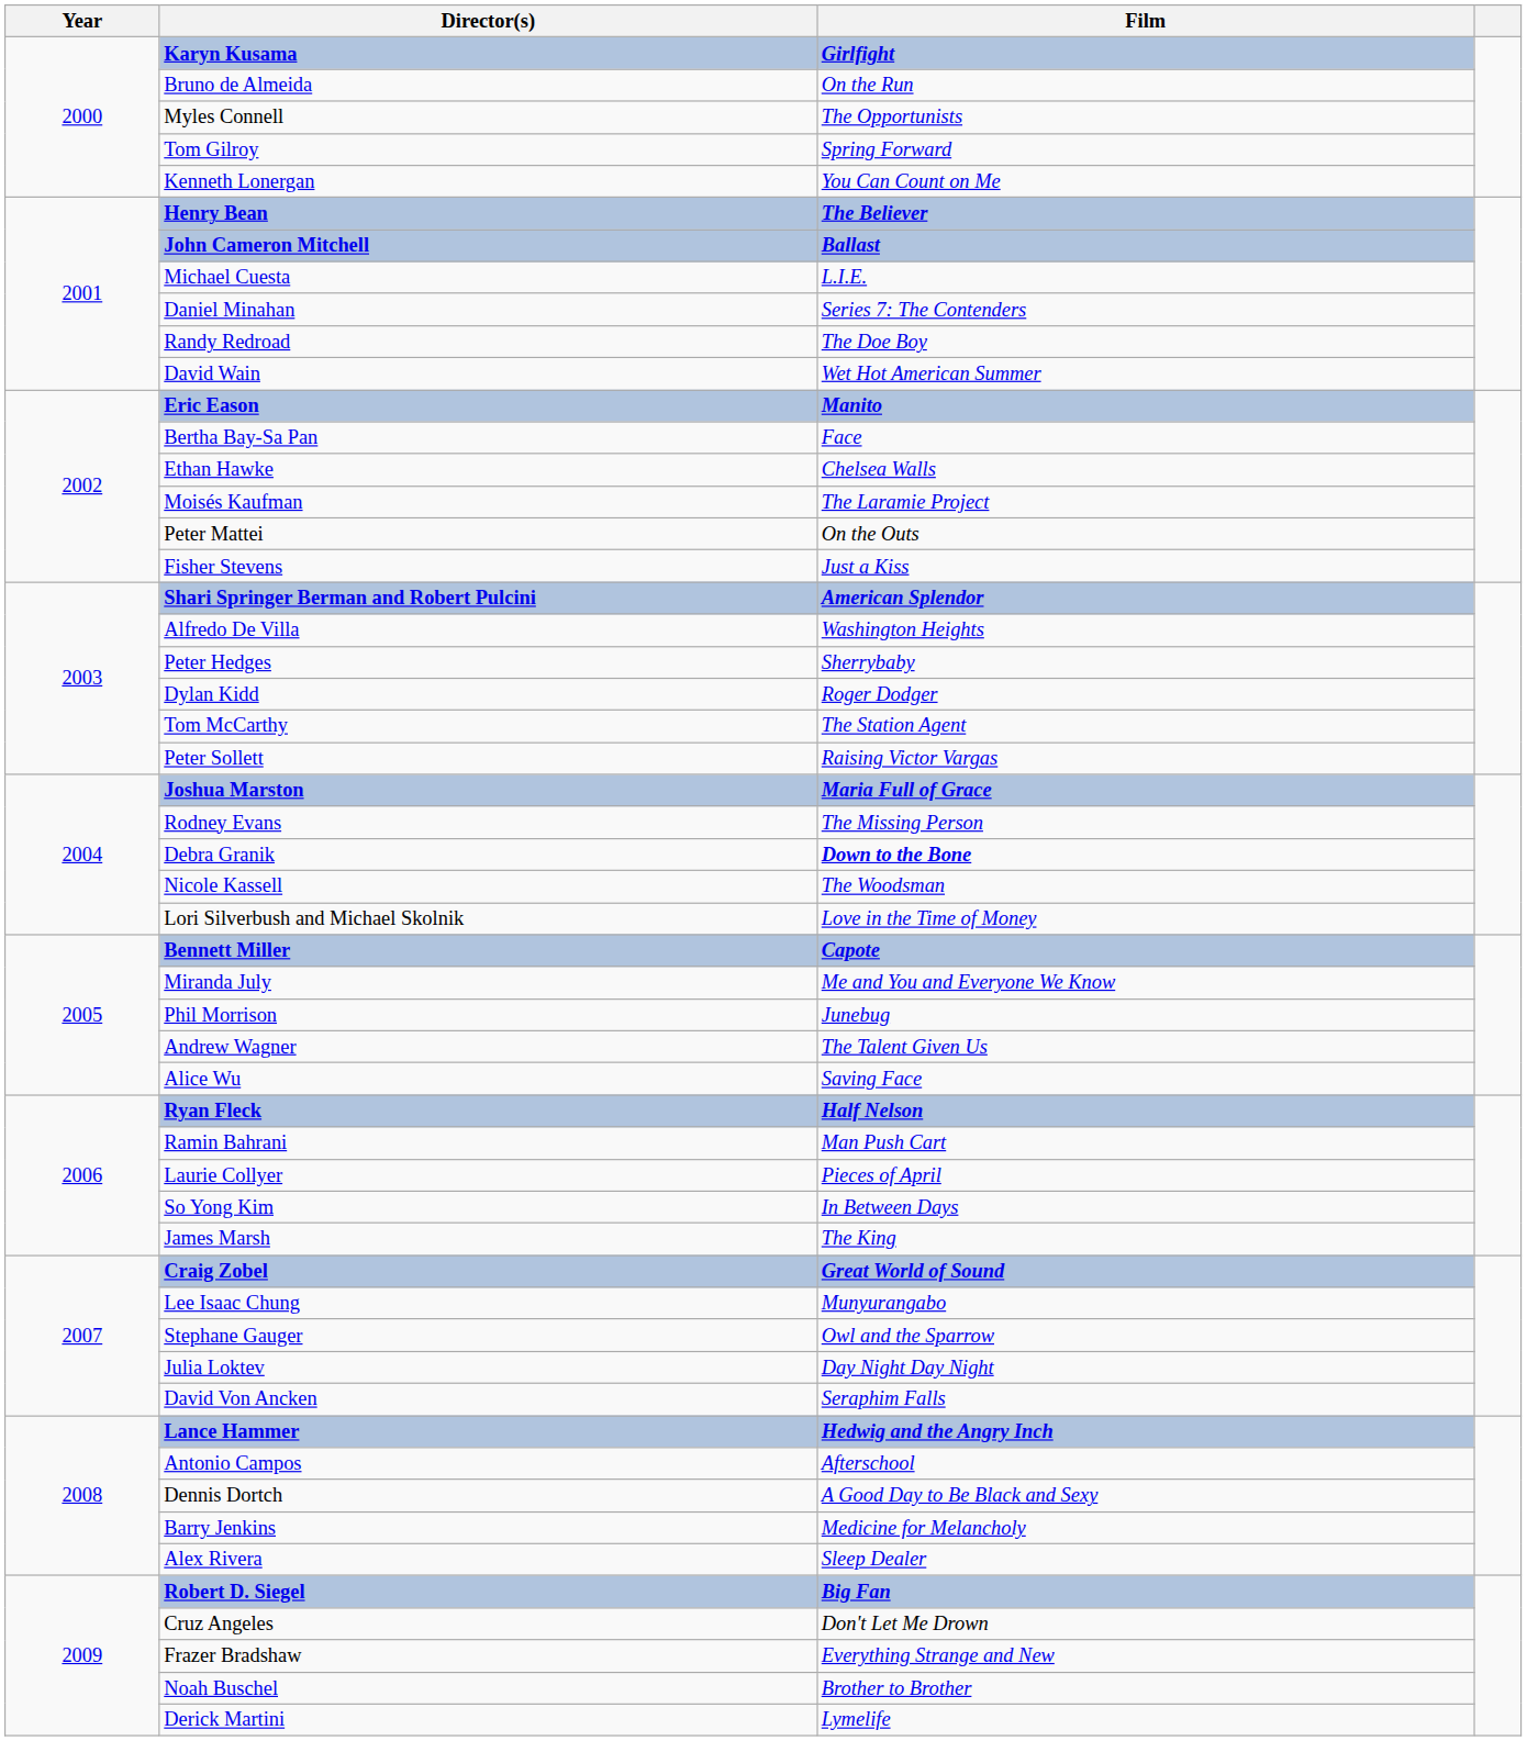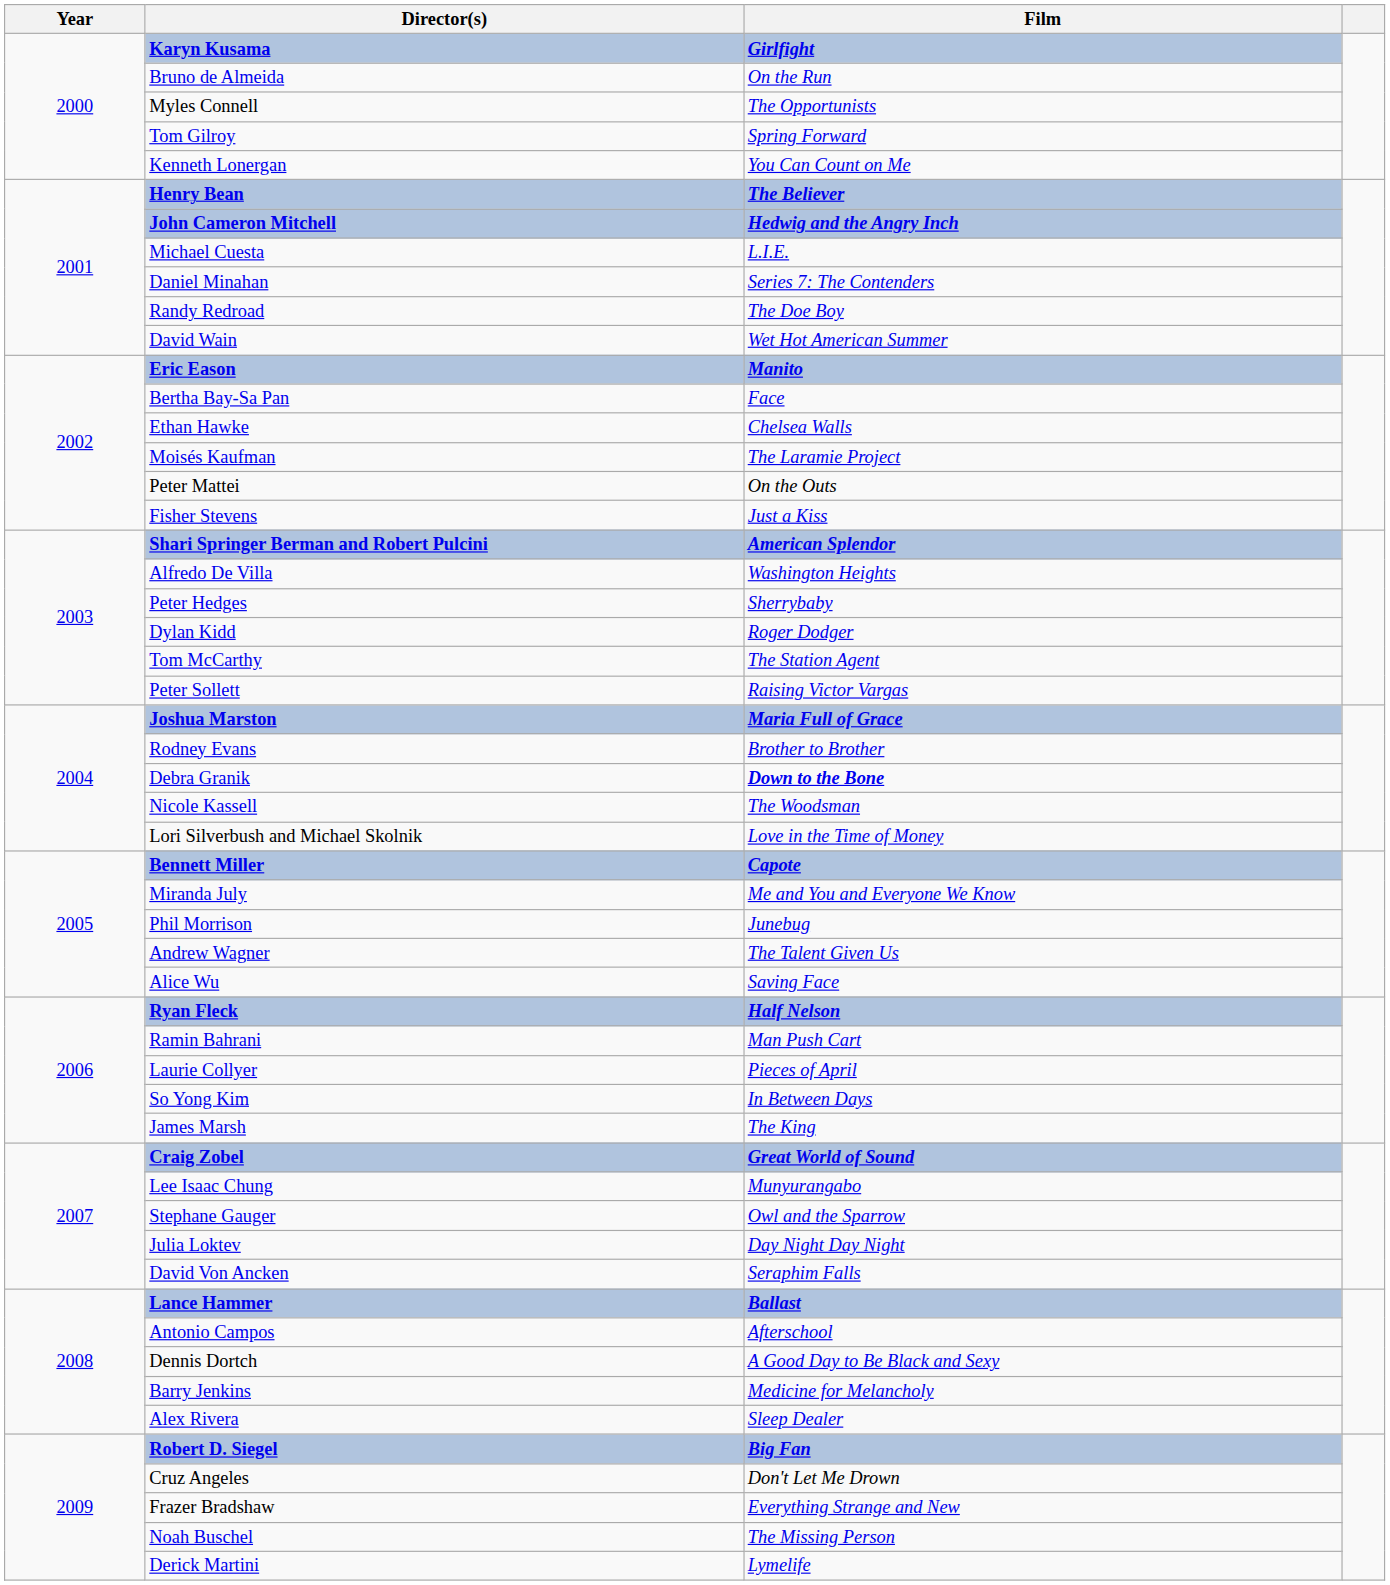 <table class="wikitable" width="95%" cellpadding="5">
 <tr>
 <th width="100"><strong>Year</strong></th>
 <th width="450"><strong>Director(s)</strong></th>
 <th width="450"><strong>Film</strong></th>
 <th width="25"><strong></strong></th>
 </tr>
 <tr>
 <td rowspan="5" style="text-align:center;"><a href='#'>2000</a></td>
 <td style="background:#B0C4DE;"><strong><a href='#'>Karyn Kusama</a></strong></td>
 <td style="background:#B0C4DE;"><strong><em><a href='#'>Girlfight</a></em></strong></td>
 <td rowspan="5" style="text-align:center;"></td>
 </tr>
 <tr>
 <td><a href='#'>Bruno de Almeida</a></td>
 <td><em><a href='#'>On the Run</a></em></td>
 </tr>
 <tr>
 <td>Myles Connell</td>
 <td><em><a href='#'>The Opportunists</a></em></td>
 </tr>
 <tr>
 <td><a href='#'>Tom Gilroy</a></td>
 <td><em><a href='#'>Spring Forward</a></em></td>
 </tr>
 <tr>
 <td><a href='#'>Kenneth Lonergan</a></td>
 <td><em><a href='#'>You Can Count on Me</a></em></td>
 </tr>
 <tr>
 <td rowspan="6" style="text-align:center;"><a href='#'>2001</a></td>
 <td style="background:#B0C4DE;"><strong><a href='#'>Henry Bean</a></strong></td>
 <td style="background:#B0C4DE;"><strong><em><a href='#'>The Believer</a></em></strong></td>
 <td rowspan="6" style="text-align:center;"></td>
 </tr>
 <tr>
 <td style="background:#B0C4DE;"><strong><a href='#'>John Cameron Mitchell</a></strong></td>
-<td style="background:#B0C4DE;"><strong><em><a href='#'>Ballast</a></em></strong></td>
+<td style="background:#B0C4DE;"><strong><em><a href='#'>Hedwig and the Angry Inch</a></em></strong></td>
 </tr>
 <tr>
 <td><a href='#'>Michael Cuesta</a></td>
 <td><em><a href='#'>L.I.E.</a></em></td>
 </tr>
 <tr>
 <td><a href='#'>Daniel Minahan</a></td>
 <td><em><a href='#'>Series 7: The Contenders</a></em></td>
 </tr>
 <tr>
 <td><a href='#'>Randy Redroad</a></td>
 <td><em><a href='#'>The Doe Boy</a></em></td>
 </tr>
 <tr>
 <td><a href='#'>David Wain</a></td>
 <td><em><a href='#'>Wet Hot American Summer</a></em></td>
 </tr>
 <tr>
 <td rowspan="6" style="text-align:center;"><a href='#'>2002</a></td>
 <td style="background:#B0C4DE;"><strong><a href='#'>Eric Eason</a></strong></td>
 <td style="background:#B0C4DE;"><strong><em><a href='#'>Manito</a></em></strong></td>
 <td rowspan="6" style="text-align:center;"></td>
 </tr>
 <tr>
 <td><a href='#'>Bertha Bay-Sa Pan</a></td>
 <td><em><a href='#'>Face</a></em></td>
 </tr>
 <tr>
 <td><a href='#'>Ethan Hawke</a></td>
 <td><em><a href='#'>Chelsea Walls</a></em></td>
 </tr>
 <tr>
 <td><a href='#'>Moisés Kaufman</a></td>
 <td><em><a href='#'>The Laramie Project</a></em></td>
 </tr>
 <tr>
 <td>Peter Mattei</td>
 <td><em>On the Outs</em></td>
 </tr>
 <tr>
 <td><a href='#'>Fisher Stevens</a></td>
 <td><em><a href='#'>Just a Kiss</a></em></td>
 </tr>
 <tr>
 <td rowspan="6" style="text-align:center;"><a href='#'>2003</a></td>
 <td style="background:#B0C4DE;"><strong><a href='#'>Shari Springer Berman and Robert Pulcini</a></strong></td>
 <td style="background:#B0C4DE;"><strong><em><a href='#'>American Splendor</a></em></strong></td>
 <td rowspan="6" style="text-align:center;"></td>
 </tr>
 <tr>
 <td><a href='#'>Alfredo De Villa</a></td>
 <td><em><a href='#'>Washington Heights</a></em></td>
 </tr>
 <tr>
 <td><a href='#'>Peter Hedges</a></td>
 <td><em><a href='#'>Sherrybaby</a></em></td>
 </tr>
 <tr>
 <td><a href='#'>Dylan Kidd</a></td>
 <td><em><a href='#'>Roger Dodger</a></em></td>
 </tr>
 <tr>
 <td><a href='#'>Tom McCarthy</a></td>
 <td><em><a href='#'>The Station Agent</a></em></td>
 </tr>
 <tr>
 <td><a href='#'>Peter Sollett</a></td>
 <td><em><a href='#'>Raising Victor Vargas</a></em></td>
 </tr>
 <tr>
 <td rowspan="5" style="text-align:center;"><a href='#'>2004</a></td>
 <td style="background:#B0C4DE;"><strong><a href='#'>Joshua Marston</a></strong></td>
 <td style="background:#B0C4DE;"><strong><em><a href='#'>Maria Full of Grace</a></em></strong></td>
 <td rowspan="5" style="text-align:center;"></td>
 </tr>
 <tr>
 <td><a href='#'>Rodney Evans</a></td>
-<td><em><a href='#'>The Missing Person</a></em></td>
+<td><em><a href='#'>Brother to Brother</a></em></td>
 </tr>
 <tr>
 <td><a href='#'>Debra Granik</a></td>
 <td><strong><em><a href='#'>Down to the Bone</a></em></strong></td>
 </tr>
 <tr>
 <td><a href='#'>Nicole Kassell</a></td>
 <td><em><a href='#'>The Woodsman</a></em></td>
 </tr>
 <tr>
 <td>Lori Silverbush and Michael Skolnik</td>
 <td><em><a href='#'>Love in the Time of Money</a></em></td>
 </tr>
 <tr>
 <td rowspan="5" style="text-align:center;"><a href='#'>2005</a></td>
 <td style="background:#B0C4DE;"><strong><a href='#'>Bennett Miller</a></strong></td>
 <td style="background:#B0C4DE;"><strong><em><a href='#'>Capote</a></em></strong></td>
 <td rowspan="5" style="text-align:center;"></td>
 </tr>
 <tr>
 <td><a href='#'>Miranda July</a></td>
 <td><em><a href='#'>Me and You and Everyone We Know</a></em></td>
 </tr>
 <tr>
 <td><a href='#'>Phil Morrison</a></td>
 <td><em><a href='#'>Junebug</a></em></td>
 </tr>
 <tr>
 <td><a href='#'>Andrew Wagner</a></td>
 <td><em><a href='#'>The Talent Given Us</a></em></td>
 </tr>
 <tr>
 <td><a href='#'>Alice Wu</a></td>
 <td><em><a href='#'>Saving Face</a></em></td>
 </tr>
 <tr>
 <td rowspan="5" style="text-align:center;"><a href='#'>2006</a></td>
 <td style="background:#B0C4DE;"><strong><a href='#'>Ryan Fleck</a></strong></td>
 <td style="background:#B0C4DE;"><strong><em><a href='#'>Half Nelson</a></em></strong></td>
 <td rowspan="5" style="text-align:center;"></td>
 </tr>
 <tr>
 <td><a href='#'>Ramin Bahrani</a></td>
 <td><em><a href='#'>Man Push Cart</a></em></td>
 </tr>
 <tr>
 <td><a href='#'>Laurie Collyer</a></td>
 <td><em><a href='#'>Pieces of April</a></em></td>
 </tr>
 <tr>
 <td><a href='#'>So Yong Kim</a></td>
 <td><em><a href='#'>In Between Days</a></em></td>
 </tr>
 <tr>
 <td><a href='#'>James Marsh</a></td>
 <td><em><a href='#'>The King</a></em></td>
 </tr>
 <tr>
 <td rowspan="5" style="text-align:center;"><a href='#'>2007</a></td>
 <td style="background:#B0C4DE;"><strong><a href='#'>Craig Zobel</a></strong></td>
 <td style="background:#B0C4DE;"><strong><em><a href='#'>Great World of Sound</a></em></strong></td>
 <td rowspan="5" style="text-align:center;"></td>
 </tr>
 <tr>
 <td><a href='#'>Lee Isaac Chung</a></td>
 <td><em><a href='#'>Munyurangabo</a></em></td>
 </tr>
 <tr>
 <td><a href='#'>Stephane Gauger</a></td>
 <td><em><a href='#'>Owl and the Sparrow</a></em></td>
 </tr>
 <tr>
 <td><a href='#'>Julia Loktev</a></td>
 <td><em><a href='#'>Day Night Day Night</a></em></td>
 </tr>
 <tr>
 <td><a href='#'>David Von Ancken</a></td>
 <td><em><a href='#'>Seraphim Falls</a></em></td>
 </tr>
 <tr>
 <td rowspan="5" style="text-align:center;"><a href='#'>2008</a></td>
 <td style="background:#B0C4DE;"><strong><a href='#'>Lance Hammer</a></strong></td>
-<td style="background:#B0C4DE;"><strong><em><a href='#'>Hedwig and the Angry Inch</a></em></strong></td>
+<td style="background:#B0C4DE;"><strong><em><a href='#'>Ballast</a></em></strong></td>
 <td rowspan="5" style="text-align:center;"></td>
 </tr>
 <tr>
 <td><a href='#'>Antonio Campos</a></td>
 <td><em><a href='#'>Afterschool</a></em></td>
 </tr>
 <tr>
 <td>Dennis Dortch</td>
 <td><em><a href='#'>A Good Day to Be Black and Sexy</a></em></td>
 </tr>
 <tr>
 <td><a href='#'>Barry Jenkins</a></td>
 <td><em><a href='#'>Medicine for Melancholy</a></em></td>
 </tr>
 <tr>
 <td><a href='#'>Alex Rivera</a></td>
 <td><em><a href='#'>Sleep Dealer</a></em></td>
 </tr>
 <tr>
 <td rowspan="5" style="text-align:center;"><a href='#'>2009</a></td>
 <td style="background:#B0C4DE;"><strong><a href='#'>Robert D. Siegel</a></strong></td>
 <td style="background:#B0C4DE;"><strong><em><a href='#'>Big Fan</a></em></strong></td>
 <td rowspan="5" style="text-align:center;"></td>
 </tr>
 <tr>
 <td>Cruz Angeles</td>
 <td><em>Don't Let Me Drown</em></td>
 </tr>
 <tr>
 <td>Frazer Bradshaw</td>
 <td><em><a href='#'>Everything Strange and New</a></em></td>
 </tr>
 <tr>
 <td><a href='#'>Noah Buschel</a></td>
-<td><em><a href='#'>Brother to Brother</a></em></td>
+<td><em><a href='#'>The Missing Person</a></em></td>
 </tr>
 <tr>
 <td><a href='#'>Derick Martini</a></td>
 <td><em><a href='#'>Lymelife</a></em></td>
 </tr>
 </table>
